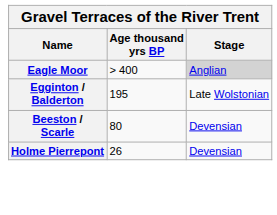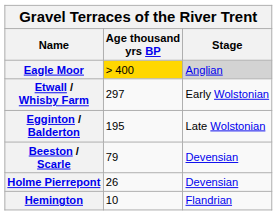 <table class="wikitable collapsible collapsed" style="float: right; clear: right; margin-left: 0.5em">
 <tr>
 <th colspan=3>Gravel Terraces of the River Trent</th>
 </tr>
 <tr style="font-size:9pt">
 <th>Name</th>
 <th>Age thousand<br>yrs <a href='#'>BP</a></th>
 <th>Stage</th>
 </tr>
 <tr style="font-size:9pt">
 <th scope=row><a href='#'>Eagle Moor</a></th>
-<td>> 400</td>
+<td style="background: gold;">> 400</td>
 <td style="background: lightgrey;"><a href='#'>Anglian</a></td>
+</tr>
+<tr style="font-size:9pt">
+<th scope=row><a href='#'>Etwall</a> / <br><a href='#'>Whisby Farm</a></th>
+<td>297</td>
+<td>Early <a href='#'>Wolstonian</a></td>
 </tr>
 <tr style="font-size:9pt">
 <th scope=row><a href='#'>Egginton</a> / <br><a href='#'>Balderton</a></th>
 <td>195</td>
 <td>Late <a href='#'>Wolstonian</a></td>
 </tr>
 <tr style="font-size:9pt">
 <th scope=row><a href='#'>Beeston</a> / <br><a href='#'>Scarle</a></th>
-<td>80</td>
+<td>79</td>
 <td><a href='#'>Devensian</a></td>
 </tr>
 <tr style="font-size:9pt">
 <th scope=row><a href='#'>Holme Pierrepont</a></th>
 <td>26</td>
 <td><a href='#'>Devensian</a></td>
 </tr>
+<tr style="font-size:9pt">
+<th scope=row><a href='#'>Hemington</a></th>
+<td>10</td>
+<td><a href='#'>Flandrian</a></td>
+</tr>
 </table>
